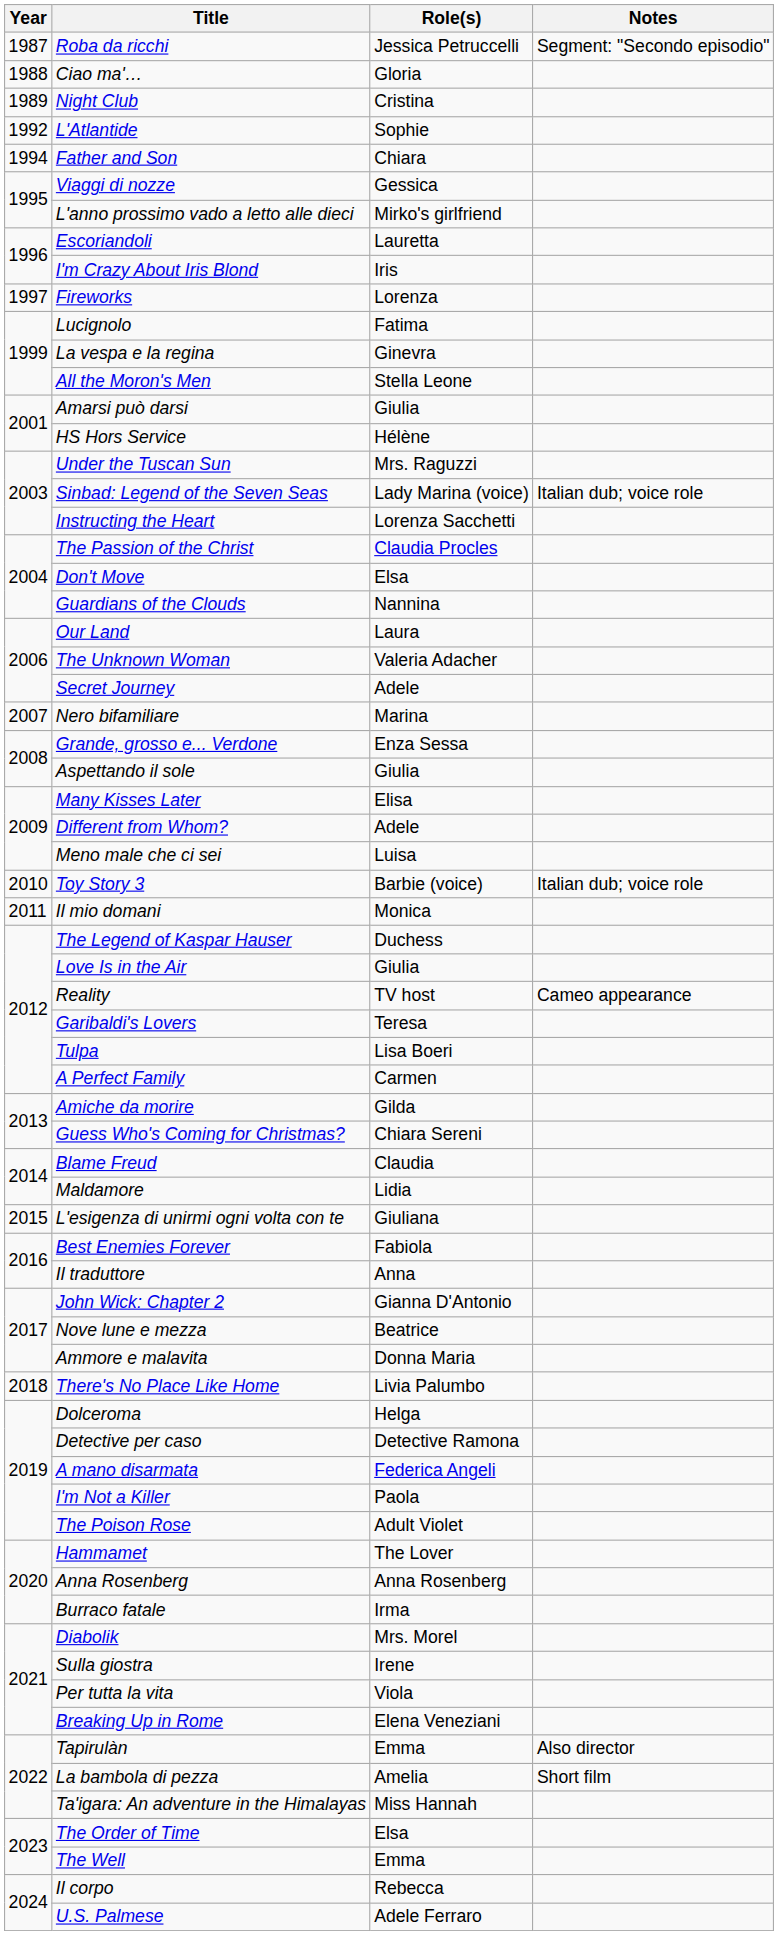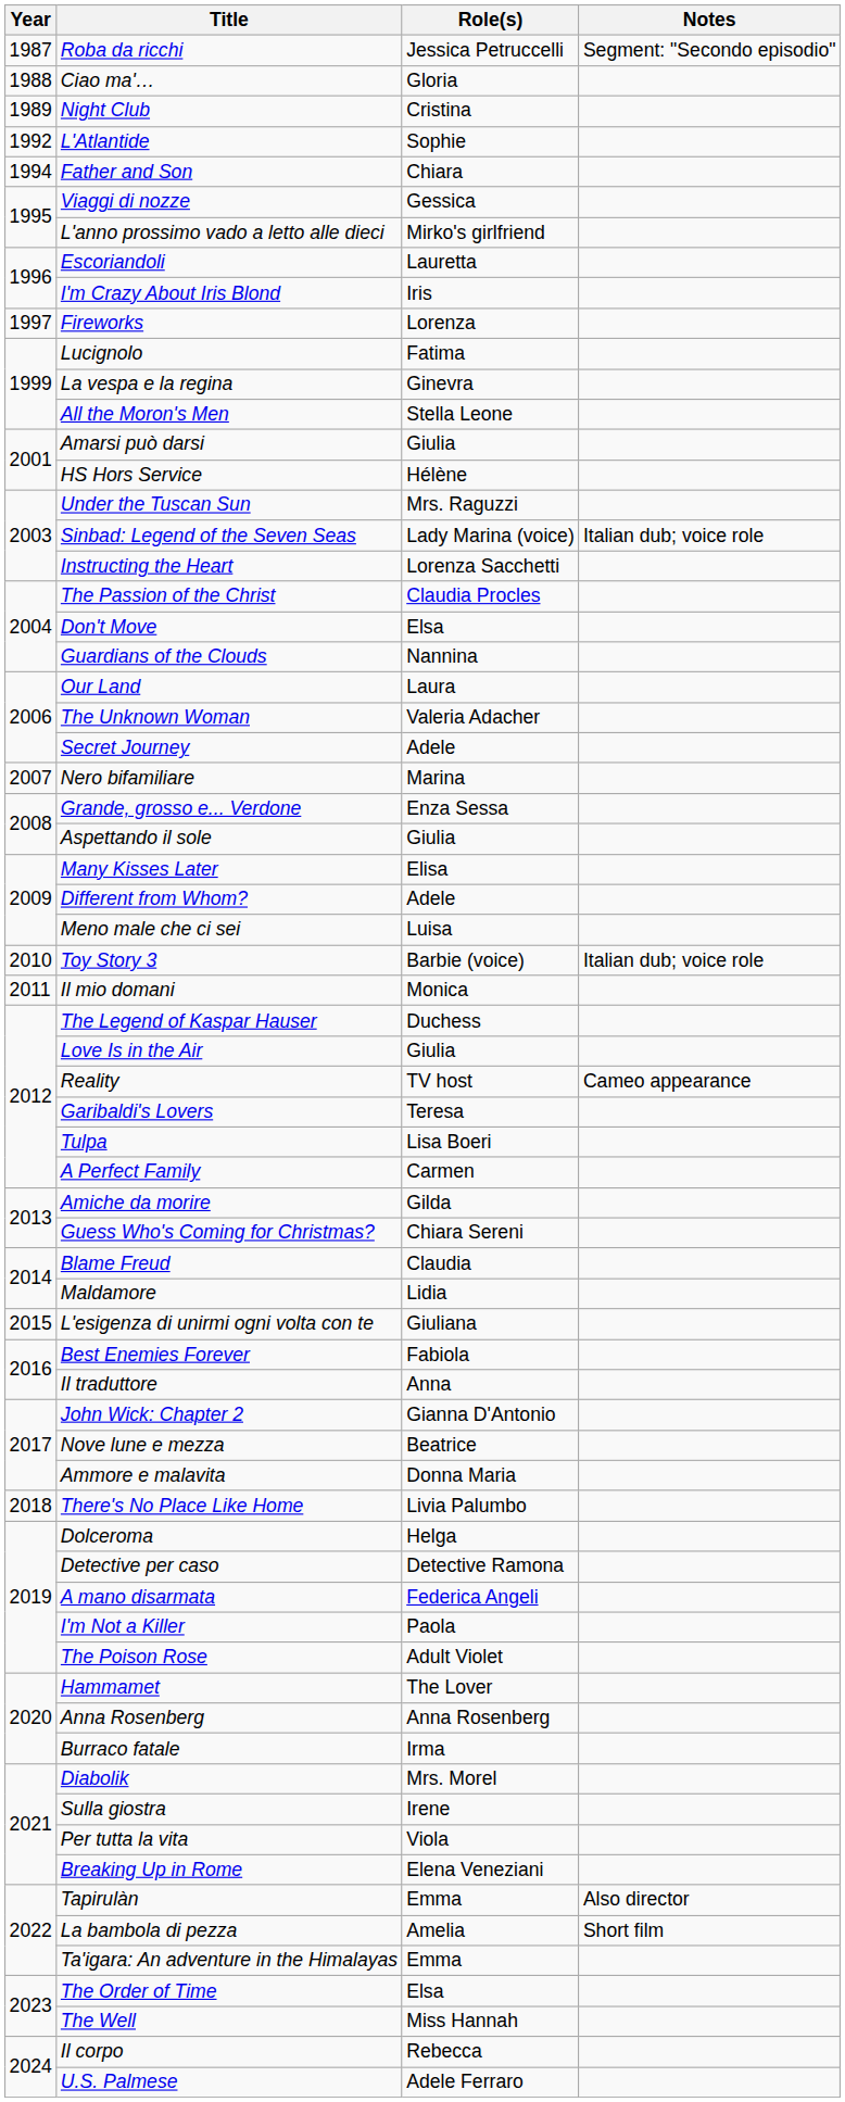 <table class="wikitable plainrowheaders sortable">
 <tr>
 <th scope="col">Year</th>
 <th scope="col">Title</th>
 <th scope="col">Role(s)</th>
 <th scope="col" class="unsortable">Notes</th>
 </tr>
 <tr>
 <td>1987</td>
 <td><em><a href='#'>Roba da ricchi</a></em></td>
 <td>Jessica Petruccelli</td>
 <td>Segment: "Secondo episodio"</td>
 </tr>
 <tr>
 <td>1988</td>
 <td><em>Ciao ma'…</em></td>
 <td>Gloria</td>
 <td></td>
 </tr>
 <tr>
 <td>1989</td>
 <td><em><a href='#'>Night Club</a></em></td>
 <td>Cristina</td>
 <td></td>
 </tr>
 <tr>
 <td>1992</td>
 <td><em><a href='#'>L'Atlantide</a></em></td>
 <td>Sophie</td>
 <td></td>
 </tr>
 <tr>
 <td>1994</td>
 <td><em><a href='#'>Father and Son</a></em></td>
 <td>Chiara</td>
 <td></td>
 </tr>
 <tr>
 <td rowspan="2">1995</td>
 <td><em><a href='#'>Viaggi di nozze</a></em></td>
 <td>Gessica</td>
 <td></td>
 </tr>
 <tr>
 <td><em>L'anno prossimo vado a letto alle dieci</em></td>
 <td>Mirko's girlfriend</td>
 <td></td>
 </tr>
 <tr>
 <td rowspan="2">1996</td>
 <td><em><a href='#'>Escoriandoli</a></em></td>
 <td>Lauretta</td>
 <td></td>
 </tr>
 <tr>
 <td><em><a href='#'>I'm Crazy About Iris Blond</a></em></td>
 <td>Iris</td>
 <td></td>
 </tr>
 <tr>
 <td>1997</td>
 <td><em><a href='#'>Fireworks</a></em></td>
 <td>Lorenza</td>
 <td></td>
 </tr>
 <tr>
 <td rowspan="3">1999</td>
 <td><em>Lucignolo</em></td>
 <td>Fatima</td>
 <td></td>
 </tr>
 <tr>
 <td><em>La vespa e la regina</em></td>
 <td>Ginevra</td>
 <td></td>
 </tr>
 <tr>
 <td><em><a href='#'>All the Moron's Men</a></em></td>
 <td>Stella Leone</td>
 <td></td>
 </tr>
 <tr>
 <td rowspan="2">2001</td>
 <td><em>Amarsi può darsi</em></td>
 <td>Giulia</td>
 <td></td>
 </tr>
 <tr>
 <td><em>HS Hors Service</em></td>
 <td>Hélène</td>
 <td></td>
 </tr>
 <tr>
 <td rowspan="3">2003</td>
 <td><em><a href='#'>Under the Tuscan Sun</a></em></td>
 <td>Mrs. Raguzzi</td>
 <td></td>
 </tr>
 <tr>
 <td><em><a href='#'>Sinbad: Legend of the Seven Seas</a></em></td>
 <td>Lady Marina (voice)</td>
 <td>Italian dub; voice role</td>
 </tr>
 <tr>
 <td><em><a href='#'>Instructing the Heart</a></em></td>
 <td>Lorenza Sacchetti</td>
 <td></td>
 </tr>
 <tr>
 <td rowspan="3">2004</td>
 <td><em><a href='#'>The Passion of the Christ</a></em></td>
 <td><a href='#'>Claudia Procles</a></td>
 <td></td>
 </tr>
 <tr>
 <td><em><a href='#'>Don't Move</a></em></td>
 <td>Elsa</td>
 <td></td>
 </tr>
 <tr>
 <td><em><a href='#'>Guardians of the Clouds</a></em></td>
 <td>Nannina</td>
 <td></td>
 </tr>
 <tr>
 <td rowspan="3">2006</td>
 <td><em><a href='#'>Our Land</a></em></td>
 <td>Laura</td>
 <td></td>
 </tr>
 <tr>
 <td><em><a href='#'>The Unknown Woman</a></em></td>
 <td>Valeria Adacher</td>
 <td></td>
 </tr>
 <tr>
 <td><em><a href='#'>Secret Journey</a></em></td>
 <td>Adele</td>
 <td></td>
 </tr>
 <tr>
 <td>2007</td>
 <td><em>Nero bifamiliare</em></td>
 <td>Marina</td>
 <td></td>
 </tr>
 <tr>
 <td rowspan="2">2008</td>
 <td><em><a href='#'>Grande, grosso e... Verdone</a></em></td>
 <td>Enza Sessa</td>
 <td></td>
 </tr>
 <tr>
 <td><em>Aspettando il sole</em></td>
 <td>Giulia</td>
 <td></td>
 </tr>
 <tr>
 <td rowspan="3">2009</td>
 <td><em><a href='#'>Many Kisses Later</a></em></td>
 <td>Elisa</td>
 <td></td>
 </tr>
 <tr>
 <td><em><a href='#'>Different from Whom?</a></em></td>
 <td>Adele</td>
 <td></td>
 </tr>
 <tr>
 <td><em>Meno male che ci sei</em></td>
 <td>Luisa</td>
 <td></td>
 </tr>
 <tr>
 <td>2010</td>
 <td><em><a href='#'>Toy Story 3</a></em></td>
 <td>Barbie (voice)</td>
 <td>Italian dub; voice role</td>
 </tr>
 <tr>
 <td>2011</td>
 <td><em>Il mio domani</em></td>
 <td>Monica</td>
 <td></td>
 </tr>
 <tr>
 <td rowspan="6">2012</td>
 <td><em><a href='#'>The Legend of Kaspar Hauser</a></em></td>
 <td>Duchess</td>
 <td></td>
 </tr>
 <tr>
 <td><em><a href='#'>Love Is in the Air</a></em></td>
 <td>Giulia</td>
 <td></td>
 </tr>
 <tr>
 <td><em>Reality</em></td>
 <td>TV host</td>
 <td>Cameo appearance</td>
 </tr>
 <tr>
 <td><em><a href='#'>Garibaldi's Lovers</a></em></td>
 <td>Teresa</td>
 <td></td>
 </tr>
 <tr>
 <td><em><a href='#'>Tulpa</a></em></td>
 <td>Lisa Boeri</td>
 <td></td>
 </tr>
 <tr>
 <td><em><a href='#'>A Perfect Family</a></em></td>
 <td>Carmen</td>
 <td></td>
 </tr>
 <tr>
 <td rowspan="2">2013</td>
 <td><em><a href='#'>Amiche da morire</a></em></td>
 <td>Gilda</td>
 <td></td>
 </tr>
 <tr>
 <td><em><a href='#'>Guess Who's Coming for Christmas?</a></em></td>
 <td>Chiara Sereni</td>
 <td></td>
 </tr>
 <tr>
 <td rowspan="2">2014</td>
 <td><em><a href='#'>Blame Freud</a></em></td>
 <td>Claudia</td>
 <td></td>
 </tr>
 <tr>
 <td><em>Maldamore</em></td>
 <td>Lidia</td>
 <td></td>
 </tr>
 <tr>
 <td>2015</td>
 <td><em>L'esigenza di unirmi ogni volta con te</em></td>
 <td>Giuliana</td>
 <td></td>
 </tr>
 <tr>
 <td rowspan="2">2016</td>
 <td><em><a href='#'>Best Enemies Forever</a></em></td>
 <td>Fabiola</td>
 <td></td>
 </tr>
 <tr>
 <td><em>Il traduttore</em></td>
 <td>Anna</td>
 <td></td>
 </tr>
 <tr>
 <td rowspan="3">2017</td>
 <td><em><a href='#'>John Wick: Chapter 2</a></em></td>
 <td>Gianna D'Antonio</td>
 <td></td>
 </tr>
 <tr>
 <td><em>Nove lune e mezza</em></td>
 <td>Beatrice</td>
 <td></td>
 </tr>
 <tr>
 <td><em>Ammore e malavita</em></td>
 <td>Donna Maria</td>
 <td></td>
 </tr>
 <tr>
 <td>2018</td>
 <td><em><a href='#'>There's No Place Like Home</a></em></td>
 <td>Livia Palumbo</td>
 <td></td>
 </tr>
 <tr>
 <td rowspan="5">2019</td>
 <td><em>Dolceroma</em></td>
 <td>Helga</td>
 <td></td>
 </tr>
 <tr>
 <td><em>Detective per caso</em></td>
 <td>Detective Ramona</td>
 <td></td>
 </tr>
 <tr>
 <td><em><a href='#'>A mano disarmata</a></em></td>
 <td><a href='#'>Federica Angeli</a></td>
 <td></td>
 </tr>
 <tr>
 <td><em><a href='#'>I'm Not a Killer</a></em></td>
 <td>Paola</td>
 <td></td>
 </tr>
 <tr>
 <td><em><a href='#'>The Poison Rose</a></em></td>
 <td>Adult Violet</td>
 <td></td>
 </tr>
 <tr>
 <td rowspan="3">2020</td>
 <td><em><a href='#'>Hammamet</a></em></td>
 <td>The Lover</td>
 <td></td>
 </tr>
 <tr>
 <td><em>Anna Rosenberg</em></td>
 <td>Anna Rosenberg</td>
 <td></td>
 </tr>
 <tr>
 <td><em>Burraco fatale</em></td>
 <td>Irma</td>
 <td></td>
 </tr>
 <tr>
 <td rowspan="4">2021</td>
 <td><em><a href='#'>Diabolik</a></em></td>
 <td>Mrs. Morel</td>
 <td></td>
 </tr>
 <tr>
 <td><em>Sulla giostra</em></td>
 <td>Irene</td>
 <td></td>
 </tr>
 <tr>
 <td><em>Per tutta la vita</em></td>
 <td>Viola</td>
 <td></td>
 </tr>
 <tr>
 <td><em><a href='#'>Breaking Up in Rome</a></em></td>
 <td>Elena Veneziani</td>
 <td></td>
 </tr>
 <tr>
 <td rowspan="3">2022</td>
 <td><em>Tapirulàn</em></td>
 <td>Emma</td>
 <td>Also director</td>
 </tr>
 <tr>
 <td><em>La bambola di pezza</em></td>
 <td>Amelia</td>
 <td>Short film</td>
 </tr>
 <tr>
 <td><em>Ta'igara: An adventure in the Himalayas</em></td>
-<td>Miss Hannah</td>
+<td>Emma</td>
 <td></td>
 </tr>
 <tr>
 <td rowspan="2">2023</td>
 <td><em><a href='#'>The Order of Time</a></em></td>
 <td>Elsa</td>
 <td></td>
 </tr>
 <tr>
 <td><em><a href='#'>The Well</a></em></td>
-<td>Emma</td>
+<td>Miss Hannah</td>
 <td></td>
 </tr>
 <tr>
 <td rowspan="2">2024</td>
 <td><em>Il corpo</em></td>
 <td>Rebecca</td>
 <td></td>
 </tr>
 <tr>
 <td><em><a href='#'>U.S. Palmese</a></em></td>
 <td>Adele Ferraro</td>
 <td></td>
 </tr>
 </table>
